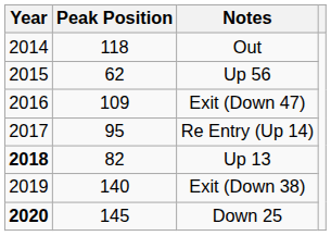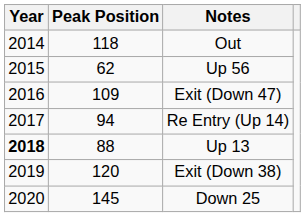 <table class="wikitable plainrowheaders" style="text-align:center;">
 <tr>
 <th>Year</th>
 <th>Peak Position</th>
 <th>Notes</th>
 <th></th>
 </tr>
 <tr>
 <td>2014</td>
 <td>118</td>
 <td>Out</td>
 <td rowspan="7"></td>
 </tr>
 <tr>
 <td>2015</td>
 <td>62</td>
 <td>Up 56</td>
 </tr>
 <tr>
 <td>2016</td>
 <td>109</td>
 <td>Exit (Down 47)</td>
 </tr>
 <tr>
 <td>2017</td>
-<td>95</td>
+<td>94</td>
 <td>Re Entry (Up 14)</td>
 </tr>
 <tr>
 <td><strong>2018</strong></td>
-<td>82</td>
+<td>88</td>
 <td>Up 13</td>
 </tr>
 <tr>
 <td>2019</td>
-<td>140</td>
+<td>120</td>
 <td>Exit (Down 38)</td>
 </tr>
 <tr>
-<td><strong>2020</strong></td>
+<td>2020</td>
 <td>145</td>
 <td>Down 25</td>
 </tr>
 </table>
